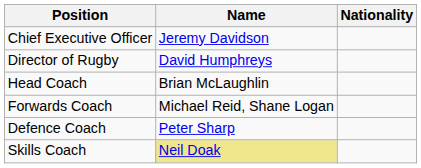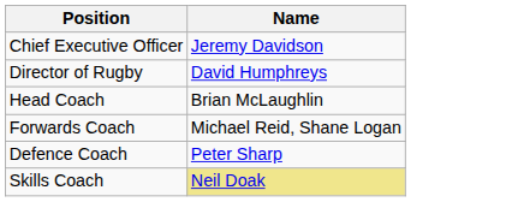 <table class="wikitable">
 <tr>
 <th>Position</th>
 <th>Name</th>
-<th>Nationality</th>
 </tr>
 <tr>
 <td>Chief Executive Officer</td>
 <td><a href='#'>Jeremy Davidson</a></td>
-<td></td>
 </tr>
 <tr>
 <td>Director of Rugby</td>
 <td><a href='#'>David Humphreys</a></td>
-<td></td>
 </tr>
 <tr>
 <td>Head Coach</td>
 <td>Brian McLaughlin</td>
-<td></td>
 </tr>
 <tr>
 <td>Forwards Coach</td>
 <td>Michael Reid, Shane Logan</td>
-<td></td>
 </tr>
 <tr>
 <td>Defence Coach</td>
 <td><a href='#'>Peter Sharp</a></td>
-<td></td>
 </tr>
 <tr>
 <td>Skills Coach</td>
 <td style="background: khaki;"><a href='#'>Neil Doak</a></td>
-<td></td>
 </tr>
 </table>
